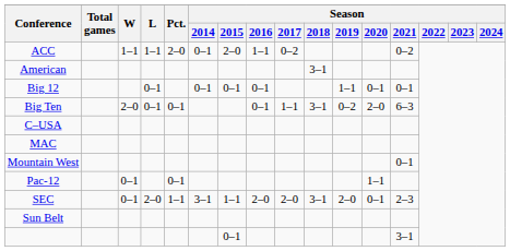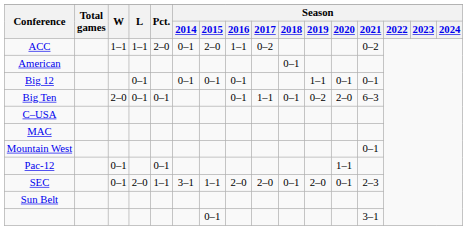 <table class="wikitable sortable" style="text-align:center;">
 <tr>
 </tr>
 <tr>
 <th rowspan=2>Conference</th>
 <th rowspan=2>Total<br>games</th>
 <th rowspan=2>W</th>
 <th rowspan=2>L</th>
 <th rowspan=2>Pct.</th>
 <th colspan=11>Season</th>
 </tr>
 <tr>
 <th ! class="unsortable"><a href='#'>2014</a></th>
 <th ! class="unsortable"><a href='#'>2015</a></th>
 <th ! class="unsortable"><a href='#'>2016</a></th>
 <th ! class="unsortable"><a href='#'>2017</a></th>
 <th ! class="unsortable"><a href='#'>2018</a></th>
 <th ! class="unsortable"><a href='#'>2019</a></th>
 <th ! class="unsortable"><a href='#'>2020</a></th>
 <th ! class="unsortable"><a href='#'>2021</a></th>
 <th ! class="unsortable"><a href='#'>2022</a></th>
 <th ! class="unsortable"><a href='#'>2023</a></th>
 <th ! class="unsortable"><a href='#'>2024</a></th>
 </tr>
 <tr>
 <td><a href='#'>ACC</a></td>
 <td></td>
 <td>1–1</td>
 <td>1–1</td>
 <td>2–0</td>
 <td>0–1</td>
 <td>2–0</td>
 <td>1–1</td>
 <td>0–2</td>
 <td></td>
 <td></td>
 <td></td>
 <td>0–2</td>
 </tr>
 <tr>
 <td><a href='#'>American</a></td>
 <td></td>
 <td></td>
 <td></td>
 <td></td>
 <td></td>
 <td></td>
 <td></td>
 <td></td>
-<td>3–1</td>
+<td>0–1</td>
 <td></td>
 <td></td>
 <td></td>
 </tr>
 <tr>
 <td><a href='#'>Big 12</a></td>
 <td></td>
 <td></td>
 <td>0–1</td>
 <td></td>
 <td>0–1</td>
 <td>0–1</td>
 <td>0–1</td>
 <td></td>
 <td></td>
 <td>1–1</td>
 <td>0–1</td>
 <td>0–1</td>
 </tr>
 <tr>
 <td><a href='#'>Big Ten</a></td>
 <td></td>
 <td>2–0</td>
 <td>0–1</td>
 <td>0–1</td>
 <td></td>
 <td></td>
 <td>0–1</td>
 <td>1–1</td>
-<td>3–1</td>
+<td>0–1</td>
 <td>0–2</td>
 <td>2–0</td>
 <td>6–3</td>
 </tr>
 <tr>
 <td><a href='#'>C–USA</a></td>
 <td></td>
 <td></td>
 <td></td>
 <td></td>
 <td></td>
 <td></td>
 <td></td>
 <td></td>
 <td></td>
 <td></td>
 <td></td>
 <td></td>
 </tr>
 <tr>
 <td><a href='#'>MAC</a></td>
 <td></td>
 <td></td>
 <td></td>
 <td></td>
 <td></td>
 <td></td>
 <td></td>
 <td></td>
 <td></td>
 <td></td>
 <td></td>
 <td></td>
 </tr>
 <tr>
 <td><a href='#'>Mountain West</a></td>
 <td></td>
 <td></td>
 <td></td>
 <td></td>
 <td></td>
 <td></td>
 <td></td>
 <td></td>
 <td></td>
 <td></td>
 <td></td>
 <td>0–1</td>
 </tr>
 <tr>
 <td><a href='#'>Pac-12</a></td>
 <td></td>
 <td>0–1</td>
 <td></td>
 <td>0–1</td>
 <td></td>
 <td></td>
 <td></td>
 <td></td>
 <td></td>
 <td></td>
 <td>1–1</td>
 <td></td>
 </tr>
 <tr>
 <td><a href='#'>SEC</a></td>
 <td></td>
 <td>0–1</td>
 <td>2–0</td>
 <td>1–1</td>
 <td>3–1</td>
 <td>1–1</td>
 <td>2–0</td>
 <td>2–0</td>
-<td>3–1</td>
+<td>0–1</td>
 <td>2–0</td>
 <td>0–1</td>
 <td>2–3</td>
 </tr>
 <tr>
 <td><a href='#'>Sun Belt</a></td>
 <td></td>
 <td></td>
 <td></td>
 <td></td>
 <td></td>
 <td></td>
 <td></td>
 <td></td>
 <td></td>
 <td></td>
 <td></td>
 <td></td>
 </tr>
 <tr>
 <td></td>
 <td></td>
 <td></td>
 <td></td>
 <td></td>
 <td></td>
 <td>0–1</td>
 <td></td>
 <td></td>
 <td></td>
 <td></td>
 <td></td>
 <td>3–1</td>
 </tr>
 </table>
